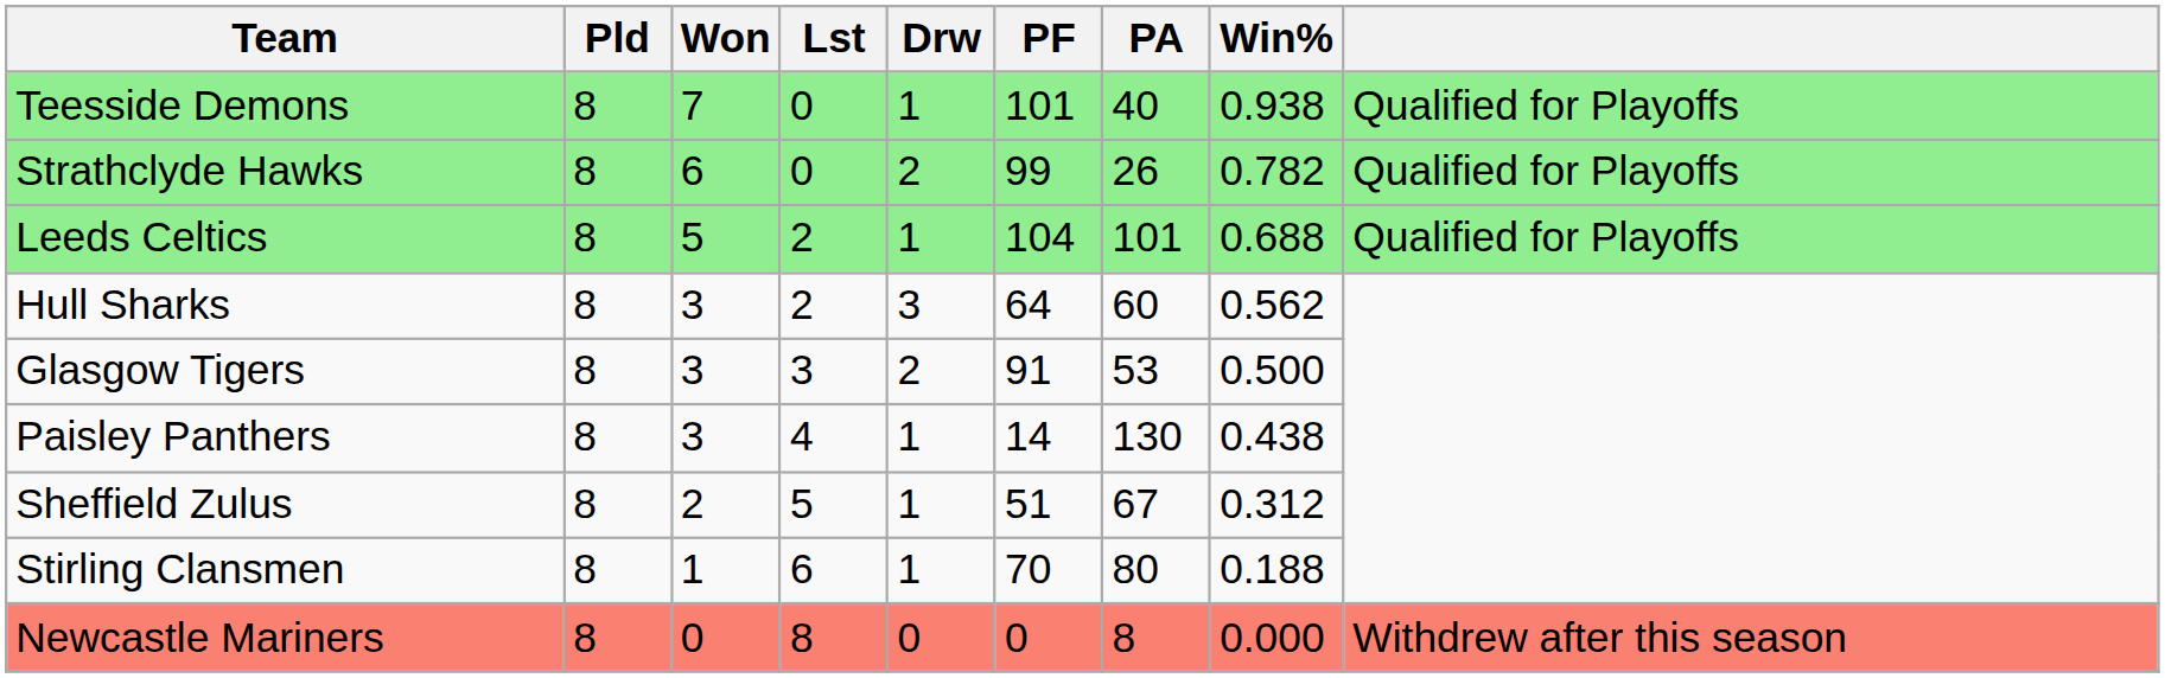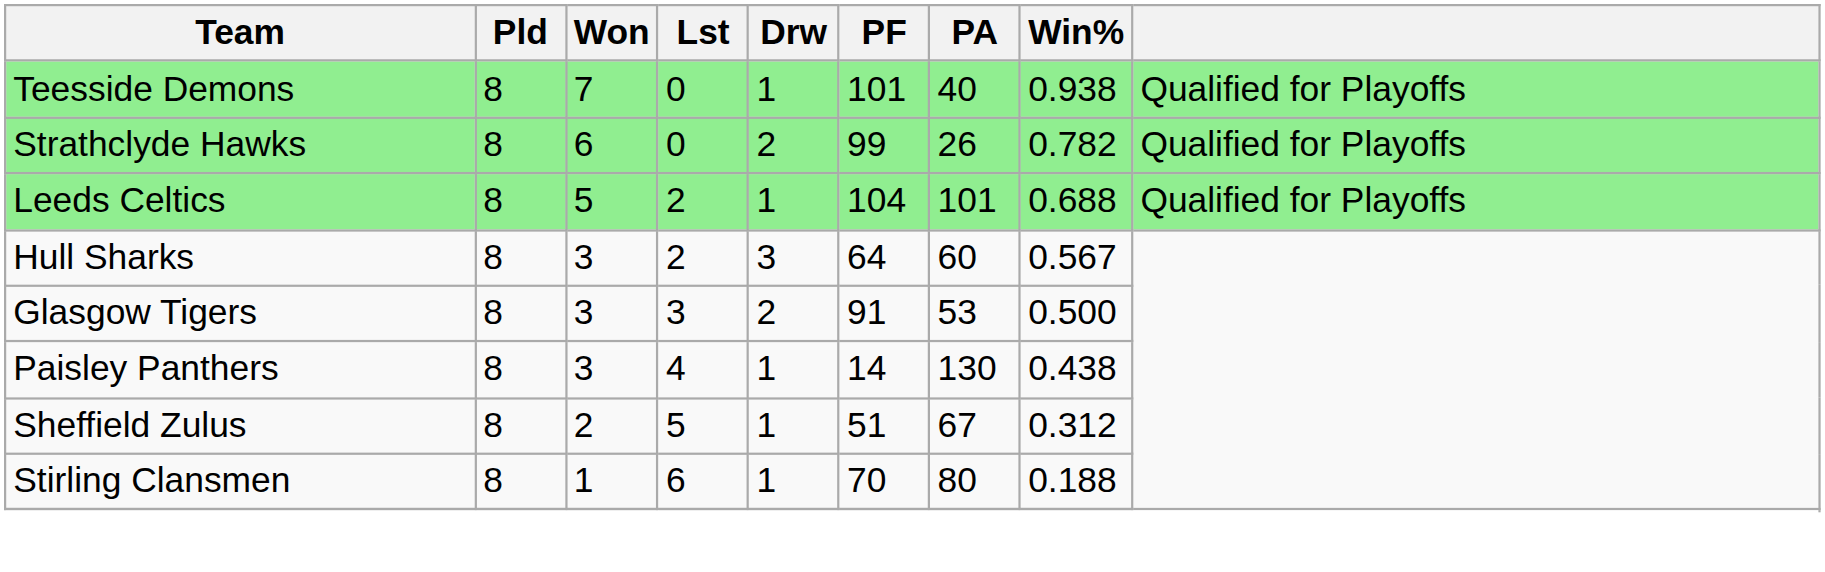 <table class="wikitable" width=65%">
 <tr>
 <th width=26%>Team</th>
 <th width=5%>Pld</th>
 <th width=5%>Won</th>
 <th width=5%>Lst</th>
 <th width=5%>Drw</th>
 <th width=5%>PF</th>
 <th width=5%>PA</th>
 <th width=6%>Win%</th>
 <th width=38%></th>
 </tr>
 <tr style="background:lightgreen">
 <td>Teesside Demons</td>
 <td>8</td>
 <td>7</td>
 <td>0</td>
 <td>1</td>
 <td>101</td>
 <td>40</td>
 <td>0.938</td>
 <td>Qualified for Playoffs</td>
 </tr>
 <tr style="background:lightgreen">
 <td>Strathclyde Hawks</td>
 <td>8</td>
 <td>6</td>
 <td>0</td>
 <td>2</td>
 <td>99</td>
 <td>26</td>
 <td>0.782</td>
 <td>Qualified for Playoffs</td>
 </tr>
 <tr style="background:lightgreen">
 <td>Leeds Celtics</td>
 <td>8</td>
 <td>5</td>
 <td>2</td>
 <td>1</td>
 <td>104</td>
 <td>101</td>
 <td>0.688</td>
 <td>Qualified for Playoffs</td>
 </tr>
 <tr>
 <td>Hull Sharks</td>
 <td>8</td>
 <td>3</td>
 <td>2</td>
 <td>3</td>
 <td>64</td>
 <td>60</td>
-<td>0.562</td>
+<td>0.567</td>
 </tr>
 <tr>
 <td>Glasgow Tigers</td>
 <td>8</td>
 <td>3</td>
 <td>3</td>
 <td>2</td>
 <td>91</td>
 <td>53</td>
 <td>0.500</td>
 </tr>
 <tr>
 <td>Paisley Panthers</td>
 <td>8</td>
 <td>3</td>
 <td>4</td>
 <td>1</td>
 <td>14</td>
 <td>130</td>
 <td>0.438</td>
 </tr>
 <tr>
 <td>Sheffield Zulus</td>
 <td>8</td>
 <td>2</td>
 <td>5</td>
 <td>1</td>
 <td>51</td>
 <td>67</td>
 <td>0.312</td>
 </tr>
 <tr>
 <td>Stirling Clansmen</td>
 <td>8</td>
 <td>1</td>
 <td>6</td>
 <td>1</td>
 <td>70</td>
 <td>80</td>
 <td>0.188</td>
 </tr>
-<tr style="background:salmon">
-<td>Newcastle Mariners</td>
-<td>8</td>
-<td>0</td>
-<td>8</td>
-<td>0</td>
-<td>0</td>
-<td>8</td>
-<td>0.000</td>
-<td>Withdrew after this season</td>
-</tr>
 <tr>
 </tr>
 </table>
